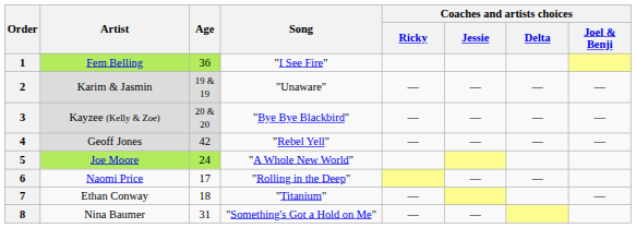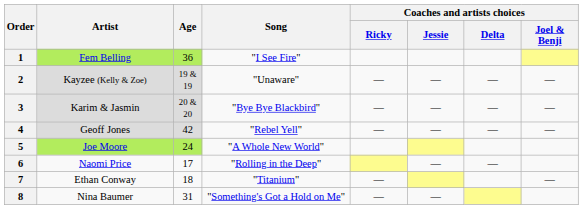 <table class="wikitable" style="text-align:center; width:100%;">
 <tr>
 <th scope="col" rowspan="2" style="width:05%;">Order</th>
 <th scope="col" rowspan="2" style="width:24%;">Artist</th>
 <th scope="col" rowspan="2" style="width:05%;">Age</th>
 <th scope="col" rowspan="2" style="width:26%;">Song</th>
 <th colspan="4" style="width:40%;">Coaches and artists choices</th>
 </tr>
 <tr>
 <th style="width:10%;"><a href='#'>Ricky</a></th>
 <th style="width:10%;"><a href='#'>Jessie</a></th>
 <th style="width:10%;"><a href='#'>Delta</a></th>
 <th style="width:10%;"><a href='#'>Joel & Benji</a></th>
 </tr>
 <tr>
 <th scope="col">1</th>
 <td style="background:#B2EC5D;"><a href='#'>Fem Belling</a></td>
 <td style="background:#B2EC5D;">36</td>
 <td>"<a href='#'>I See Fire</a>"</td>
 <td><strong></strong></td>
 <td><strong></strong></td>
 <td><strong></strong></td>
 <td style="background:#FDFC8F;"><strong></strong></td>
 </tr>
 <tr>
 <th scope="col">2</th>
-<td style="background:#DCDCDC;">Karim & Jasmin</td>
+<td style="background:#DCDCDC;">Kayzee <small>(Kelly & Zoe)</small></td>
 <td style="background:#DCDCDC;"><small>19 & 19</small></td>
 <td>"Unaware"</td>
 <td>—</td>
 <td>—</td>
 <td>—</td>
 <td>—</td>
 </tr>
 <tr>
 <th scope="col">3</th>
-<td style="background:#DCDCDC;">Kayzee <small>(Kelly & Zoe)</small></td>
+<td style="background:#DCDCDC;">Karim & Jasmin</td>
 <td style="background:#DCDCDC;"><small>20 & 20</small></td>
 <td>"<a href='#'>Bye Bye Blackbird</a>"</td>
 <td>—</td>
 <td>—</td>
 <td>—</td>
 <td>—</td>
 </tr>
 <tr>
 <th scope="col">4</th>
 <td style="background:#DCDCDC;">Geoff Jones</td>
 <td style="background:#DCDCDC;">42</td>
 <td>"<a href='#'>Rebel Yell</a>"</td>
 <td>—</td>
 <td>—</td>
 <td>—</td>
 <td>—</td>
 </tr>
 <tr>
 <th scope="col">5</th>
 <td style="background:#B2EC5D;"><a href='#'>Joe Moore</a></td>
 <td style="background:#B2EC5D;">24</td>
 <td>"<a href='#'>A Whole New World</a>"</td>
 <td><strong></strong></td>
 <td style="background:#FDFC8F;"><strong></strong></td>
 <td><strong></strong></td>
 <td><strong></strong></td>
 </tr>
 <tr>
 <th scope="col">6</th>
 <td><a href='#'>Naomi Price</a></td>
 <td>17</td>
 <td>"<a href='#'>Rolling in the Deep</a>"</td>
 <td style="background:#FDFC8F;"><strong></strong></td>
 <td>—</td>
 <td>—</td>
 <td><strong></strong></td>
 </tr>
 <tr>
 <th scope="col">7</th>
 <td>Ethan Conway</td>
 <td>18</td>
 <td>"<a href='#'>Titanium</a>"</td>
 <td>—</td>
 <td style="background:#FDFC8F;"><strong></strong></td>
 <td><strong></strong></td>
 <td>—</td>
 </tr>
 <tr>
 <th scope="col">8</th>
 <td>Nina Baumer</td>
 <td>31</td>
 <td>"<a href='#'>Something's Got a Hold on Me</a>"</td>
 <td>—</td>
 <td>—</td>
 <td style="background:#FDFC8F;"><strong></strong></td>
 <td><strong></strong></td>
 </tr>
 </table>
